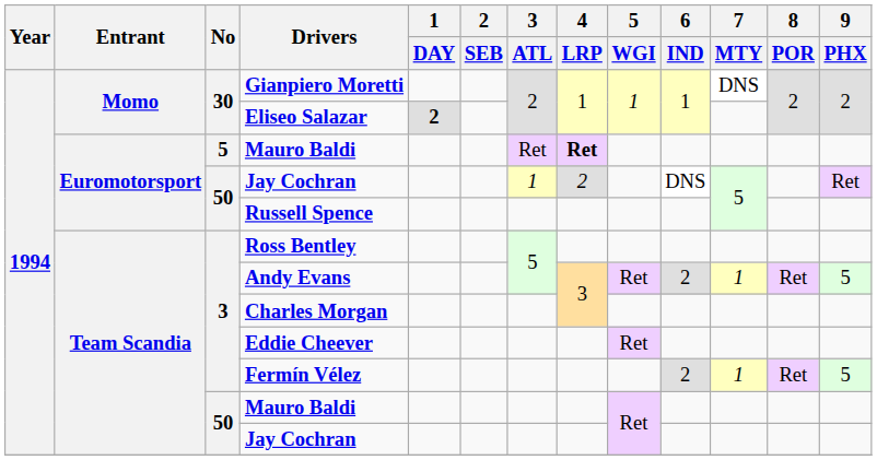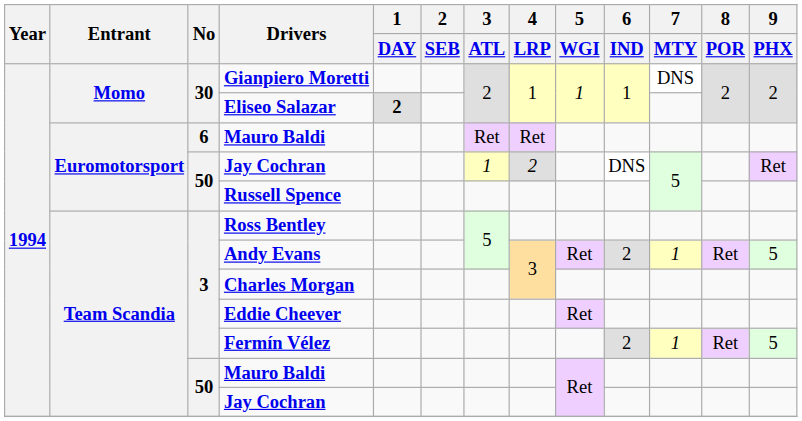 <table class="wikitable">
 <tr>
 <th rowspan="2">Year</th>
 <th rowspan="2">Entrant</th>
 <th rowspan="2">No</th>
 <th rowspan="2">Drivers</th>
 <th>1</th>
 <th>2</th>
 <th>3</th>
 <th>4</th>
 <th>5</th>
 <th>6</th>
 <th>7</th>
 <th>8</th>
 <th>9</th>
 </tr>
 <tr>
 <th><a href='#'>DAY</a></th>
 <th><a href='#'>SEB</a></th>
 <th><a href='#'>ATL</a></th>
 <th><a href='#'>LRP</a></th>
 <th><a href='#'>WGI</a></th>
 <th><a href='#'>IND</a></th>
 <th><a href='#'>MTY</a></th>
 <th><a href='#'>POR</a></th>
 <th><a href='#'>PHX</a></th>
 </tr>
 <tr>
 <th rowspan="12"><a href='#'>1994</a></th>
 <th rowspan="2"><a href='#'>Momo</a></th>
 <th rowspan="2">30</th>
 <td align="left"> <strong><a href='#'>Gianpiero Moretti</a></strong></td>
 <td></td>
 <td></td>
 <td rowspan="2" align="center" style="background:#DFDFDF;">2</td>
 <td rowspan="2" align="center" style="background:#FFFFBF;">1</td>
 <td rowspan="2" align="center" style="background:#FFFFBF;"><em>1</em></td>
 <td rowspan="2" align="center" style="background:#FFFFBF;">1</td>
 <td align="center" style="background:#FFFFFF;">DNS</td>
 <td rowspan="2" align="center" style="background:#DFDFDF;">2</td>
 <td rowspan="2" align="center" style="background:#DFDFDF;">2</td>
 </tr>
 <tr>
 <td align="left"> <strong><a href='#'>Eliseo Salazar</a></strong></td>
 <td align="center" style="background:#DFDFDF;"><strong>2</strong></td>
 </tr>
 <tr>
 <th rowspan="3"><a href='#'>Euromotorsport</a></th>
-<th>5</th>
+<th>6</th>
 <td align="left"> <strong><a href='#'>Mauro Baldi</a></strong></td>
 <td></td>
 <td></td>
 <td align="center" style="background:#EFCFFF;">Ret</td>
-<td align="center" style="background:#EFCFFF;"><strong>Ret</strong></td>
+<td align="center" style="background:#EFCFFF;">Ret</td>
 <td></td>
 <td></td>
 <td></td>
 <td></td>
 <td></td>
 </tr>
 <tr>
 <th rowspan="2">50</th>
 <td align="left"> <strong><a href='#'>Jay Cochran</a></strong></td>
 <td></td>
 <td></td>
 <td align="center" style="background:#FFFFBF;"><em>1</em></td>
 <td align="center" style="background:#DFDFDF;"><em>2</em></td>
 <td></td>
 <td align="center" style="background:#FFFFFF;">DNS</td>
 <td rowspan="2" align="center" style="background:#DFFFDF;">5</td>
 <td></td>
 <td align="center" style="background:#EFCFFF;">Ret</td>
 </tr>
 <tr>
 <td align="left"> <strong><a href='#'>Russell Spence</a></strong></td>
 <td></td>
 <td></td>
 <td></td>
 <td></td>
 <td></td>
 <td></td>
 <td></td>
 <td></td>
 </tr>
 <tr>
 <th rowspan="7"><a href='#'>Team Scandia</a></th>
 <th rowspan="5">3</th>
 <td align="left"> <strong><a href='#'>Ross Bentley</a></strong></td>
 <td></td>
 <td></td>
 <td rowspan="2" align="center" style="background:#DFFFDF;">5</td>
 <td></td>
 <td></td>
 <td></td>
 <td></td>
 <td></td>
 <td></td>
 </tr>
 <tr>
 <td align="left"> <strong><a href='#'>Andy Evans</a></strong></td>
 <td></td>
 <td></td>
 <td rowspan="2" align="center" style="background:#FFDF9F;">3</td>
 <td align="center" style="background:#EFCFFF;">Ret</td>
 <td align="center" style="background:#DFDFDF;">2</td>
 <td align="center" style="background:#FFFFBF;"><em>1</em></td>
 <td align="center" style="background:#EFCFFF;">Ret</td>
 <td align="center" style="background:#DFFFDF;">5</td>
 </tr>
 <tr>
 <td align="left"> <strong><a href='#'>Charles Morgan</a></strong></td>
 <td></td>
 <td></td>
 <td></td>
 <td></td>
 <td></td>
 <td></td>
 <td></td>
 <td></td>
 </tr>
 <tr>
 <td align="left"> <strong><a href='#'>Eddie Cheever</a></strong></td>
 <td></td>
 <td></td>
 <td></td>
 <td></td>
 <td align="center" style="background:#EFCFFF;">Ret</td>
 <td></td>
 <td></td>
 <td></td>
 <td></td>
 </tr>
 <tr>
 <td align="left"> <strong><a href='#'>Fermín Vélez</a></strong></td>
 <td></td>
 <td></td>
 <td></td>
 <td></td>
 <td></td>
 <td align="center" style="background:#DFDFDF;">2</td>
 <td align="center" style="background:#FFFFBF;"><em>1</em></td>
 <td align="center" style="background:#EFCFFF;">Ret</td>
 <td align="center" style="background:#DFFFDF;">5</td>
 </tr>
 <tr>
 <th rowspan="2">50</th>
 <td align="left"> <strong><a href='#'>Mauro Baldi</a></strong></td>
 <td></td>
 <td></td>
 <td></td>
 <td></td>
 <td rowspan="2" align="center" style="background:#EFCFFF;">Ret</td>
 <td></td>
 <td></td>
 <td></td>
 <td></td>
 </tr>
 <tr>
 <td align="left"> <strong><a href='#'>Jay Cochran</a></strong></td>
 <td></td>
 <td></td>
 <td></td>
 <td></td>
 <td></td>
 <td></td>
 <td></td>
 <td></td>
 </tr>
 <tr>
 </tr>
 </table>
